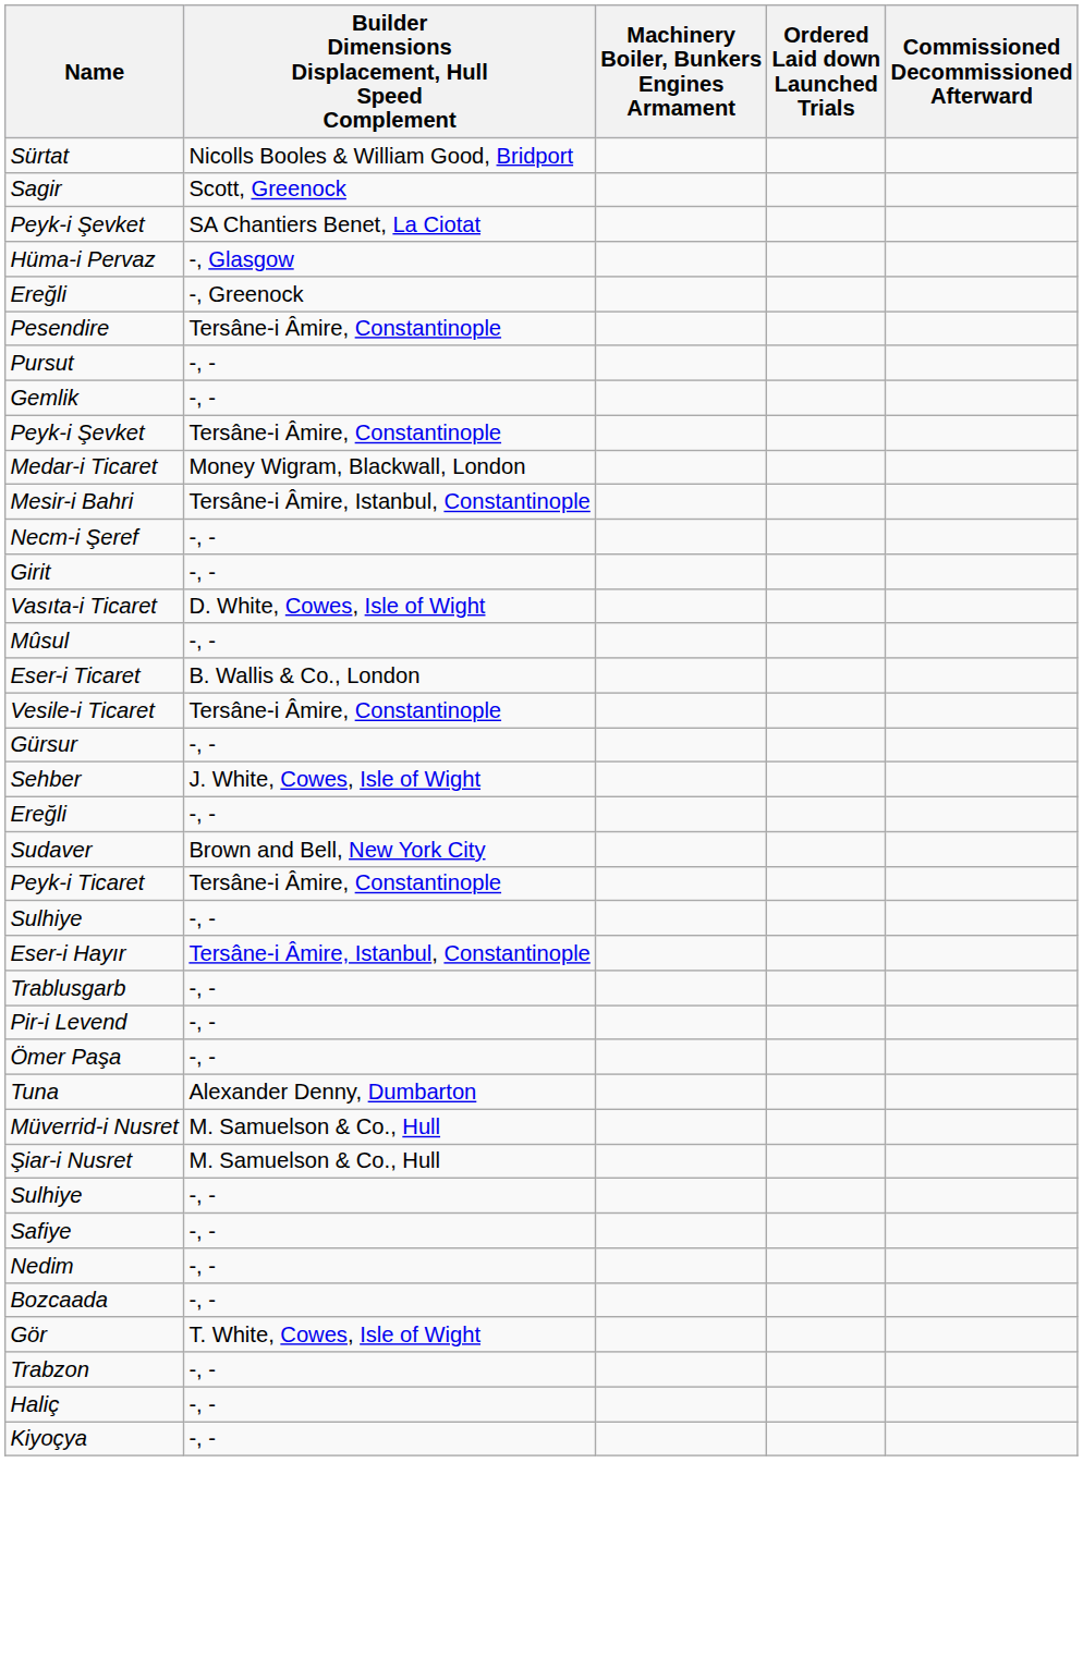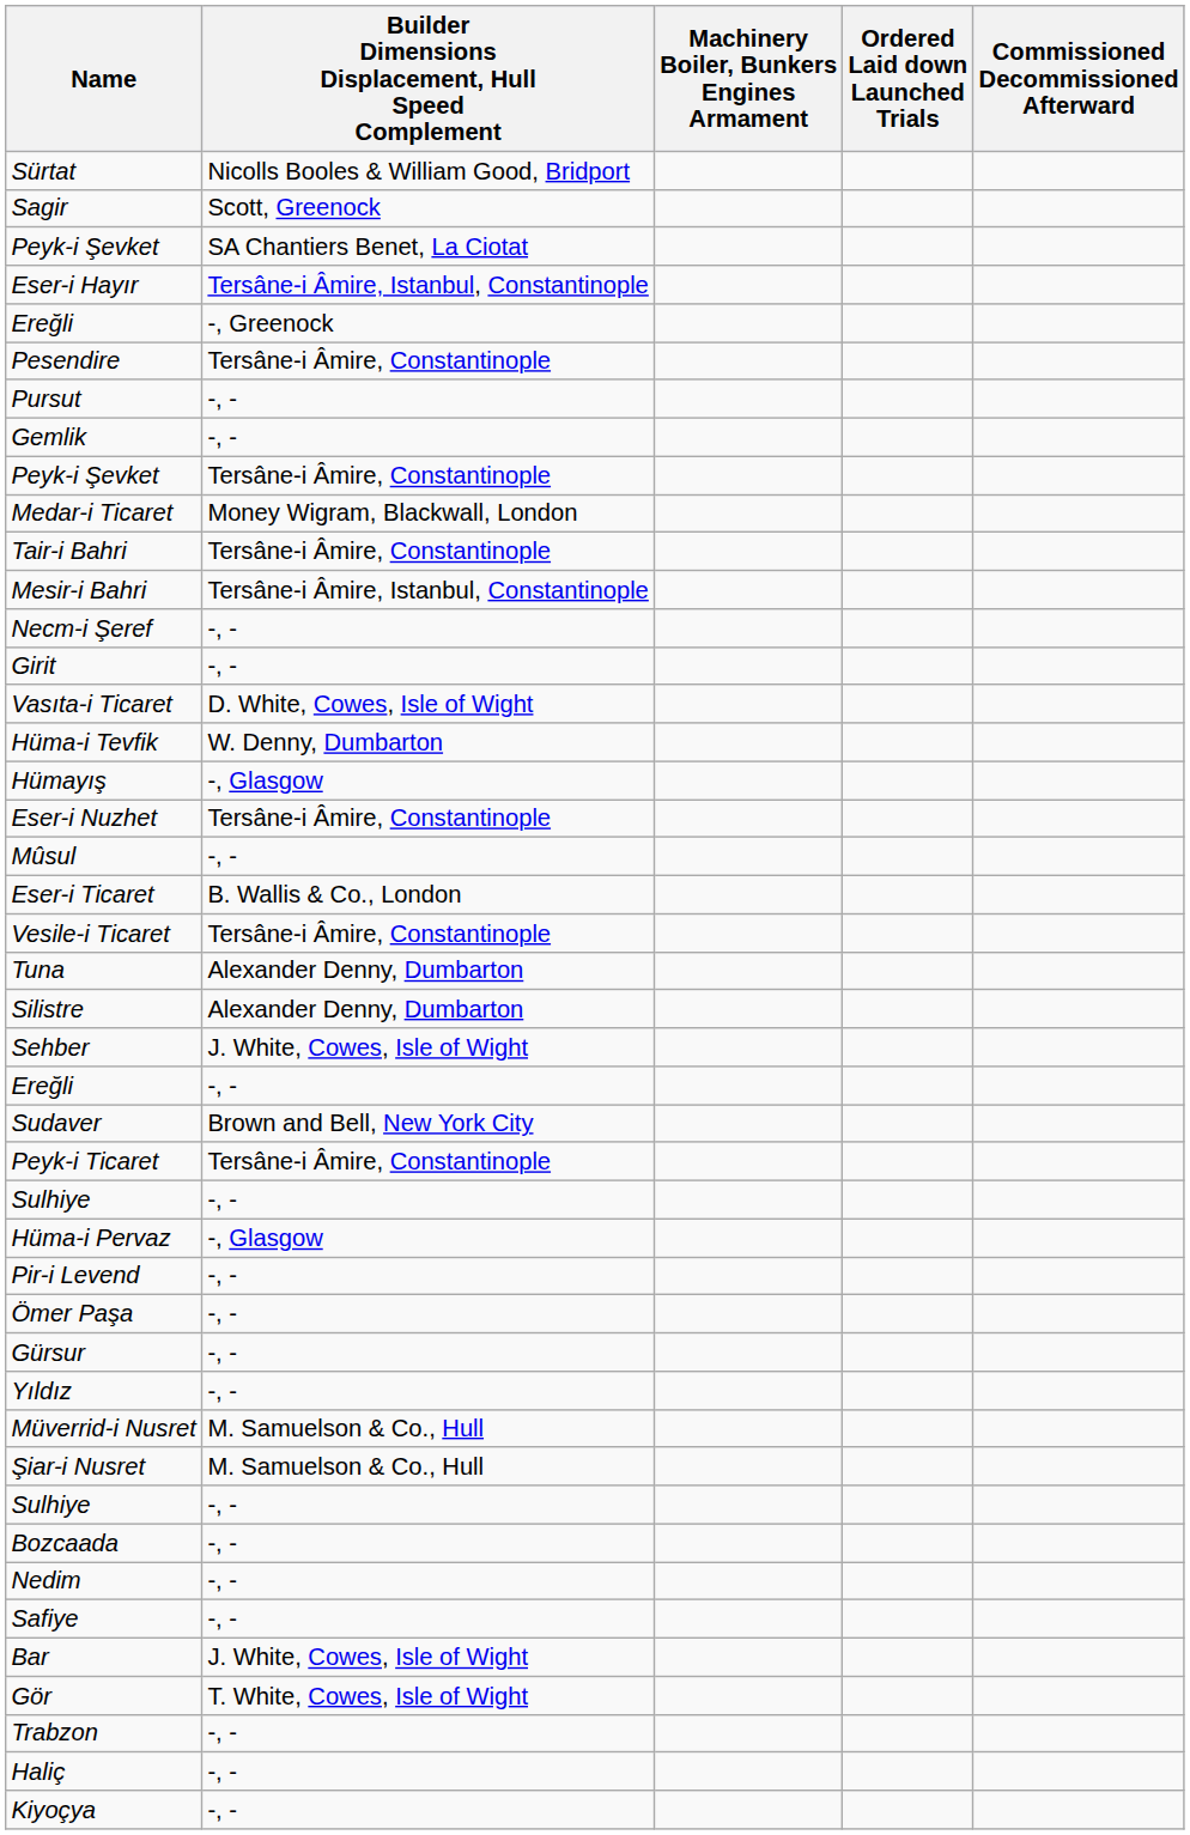 <table class="wikitable" style="font-size:90%;">
 <tr bgcolor="#e6e9ff">
 <th>Name</th>
 <th>Builder<br>Dimensions<br>Displacement, Hull<br>Speed<br>Complement</th>
 <th>Machinery<br>Boiler, Bunkers<br>Engines<br>Armament</th>
 <th>Ordered<br>Laid down<br>Launched<br>Trials</th>
 <th>Commissioned<br>Decommissioned<br>Afterward</th>
 </tr>
 <tr ---->
 <td><em>Sürtat</em></td>
 <td> Nicolls Booles & William Good, <a href='#'>Bridport</a></td>
 <td></td>
 <td></td>
 <td></td>
 </tr>
 <tr ---->
 <td><em>Sagir</em></td>
 <td> Scott, <a href='#'>Greenock</a></td>
 <td></td>
 <td></td>
 <td></td>
 </tr>
 <tr ---->
 <td><em>Peyk-i Şevket</em></td>
 <td> SA Chantiers Benet, <a href='#'>La Ciotat</a></td>
 <td></td>
 <td></td>
 <td></td>
 </tr>
 <tr ---->
-<td><em>Hüma-i Pervaz</em></td>
-<td> -, <a href='#'>Glasgow</a></td>
+<td><em>Eser-i Hayır</em></td>
+<td> <a href='#'>Tersâne-i Âmire, Istanbul</a>, <a href='#'>Constantinople</a></td>
 <td></td>
 <td></td>
 <td></td>
 </tr>
 <tr ---->
 <td><em>Ereğli</em></td>
 <td> -, Greenock</td>
 <td></td>
 <td></td>
 <td></td>
 </tr>
 <tr ---->
 <td><em>Pesendire</em></td>
 <td> Tersâne-i Âmire, <a href='#'>Constantinople</a></td>
 <td></td>
 <td></td>
 <td></td>
 </tr>
 <tr ---->
 <td><em>Pursut</em></td>
 <td> -, -</td>
 <td></td>
 <td></td>
 <td></td>
 </tr>
 <tr ---->
 <td><em>Gemlik</em></td>
 <td> -, -</td>
 <td></td>
 <td></td>
 <td></td>
 </tr>
 <tr ---->
 <td><em>Peyk-i Şevket</em></td>
 <td> Tersâne-i Âmire, <a href='#'>Constantinople</a></td>
 <td></td>
 <td></td>
 <td></td>
 </tr>
 <tr ---->
 <td><em>Medar-i Ticaret</em></td>
 <td> Money Wigram, Blackwall, London</td>
 <td></td>
 <td></td>
 <td></td>
 </tr>
 <tr ---->
+<td><em>Tair-i Bahri</em></td>
+<td> Tersâne-i Âmire, <a href='#'>Constantinople</a></td>
+<td></td>
+<td></td>
+<td></td>
+</tr>
+<tr ---->
 <td><em>Mesir-i Bahri</em></td>
 <td> Tersâne-i Âmire, Istanbul, <a href='#'>Constantinople</a></td>
 <td></td>
 <td></td>
 <td></td>
 </tr>
 <tr ---->
 <td><em>Necm-i Şeref</em></td>
 <td>-, -</td>
 <td></td>
 <td></td>
 <td></td>
 </tr>
 <tr ---->
 <td><em>Girit</em></td>
 <td> -, -</td>
 <td></td>
 <td></td>
 <td></td>
 </tr>
 <tr ---->
 <td><em>Vasıta-i Ticaret</em></td>
 <td> D. White, <a href='#'>Cowes</a>, <a href='#'>Isle of Wight</a></td>
 <td></td>
 <td></td>
 <td></td>
 </tr>
 <tr ---->
+<td><em>Hüma-i Tevfik</em></td>
+<td> W. Denny, <a href='#'>Dumbarton</a></td>
+<td></td>
+<td></td>
+<td></td>
+</tr>
+<tr ---->
+<td><em>Hümayış</em></td>
+<td> -, <a href='#'>Glasgow</a></td>
+<td></td>
+<td></td>
+<td></td>
+</tr>
+<tr ---->
+<td><em>Eser-i Nuzhet</em></td>
+<td> Tersâne-i Âmire, <a href='#'>Constantinople</a></td>
+<td></td>
+<td></td>
+<td></td>
+</tr>
+<tr ---->
 <td><em>Mûsul</em></td>
 <td> -, -</td>
 <td></td>
 <td></td>
 <td></td>
 </tr>
 <tr ---->
 <td><em>Eser-i Ticaret</em></td>
 <td> B. Wallis & Co., London</td>
 <td></td>
 <td></td>
 <td></td>
 </tr>
 <tr ---->
 <td><em>Vesile-i Ticaret</em></td>
 <td> Tersâne-i Âmire, <a href='#'>Constantinople</a></td>
 <td></td>
 <td></td>
 </tr>
 <tr ---->
-<td><em>Gürsur</em></td>
-<td>-, -</td>
+<td><em>Tuna</em></td>
+<td> Alexander Denny, <a href='#'>Dumbarton</a></td>
+<td></td>
+<td></td>
+<td></td>
+</tr>
+<tr ---->
+<td><em>Silistre</em></td>
+<td> Alexander Denny, <a href='#'>Dumbarton</a></td>
 <td></td>
 <td></td>
 <td></td>
 </tr>
 <tr ---->
 <td><em>Sehber</em></td>
 <td> J. White, <a href='#'>Cowes</a>, <a href='#'>Isle of Wight</a></td>
 <td></td>
 <td></td>
 <td></td>
 </tr>
 <tr ---->
 <td><em>Ereğli</em></td>
 <td> -, -</td>
 <td></td>
 <td></td>
 <td></td>
 </tr>
 <tr ---->
 <td><em>Sudaver</em></td>
 <td> Brown and Bell, <a href='#'>New York City</a></td>
 <td></td>
 <td></td>
 <td></td>
 </tr>
 <tr ---->
 <td><em>Peyk-i Ticaret</em></td>
 <td> Tersâne-i Âmire,  <a href='#'>Constantinople</a></td>
 <td></td>
 <td></td>
 <td></td>
 </tr>
 <tr ---->
 <td><em>Sulhiye</em></td>
 <td>-, -</td>
 <td></td>
 <td></td>
 <td></td>
 </tr>
 <tr ---->
-<td><em>Eser-i Hayır</em></td>
-<td> <a href='#'>Tersâne-i Âmire, Istanbul</a>, <a href='#'>Constantinople</a></td>
-<td></td>
-<td></td>
-<td></td>
-</tr>
-<tr ---->
-<td><em>Trablusgarb</em></td>
-<td> -, -</td>
+<td><em>Hüma-i Pervaz</em></td>
+<td> -, <a href='#'>Glasgow</a></td>
 <td></td>
 <td></td>
 <td></td>
 </tr>
 <tr ---->
 <td><em>Pir-i Levend</em></td>
 <td> -, -</td>
 <td></td>
 <td></td>
 <td></td>
 </tr>
 <tr ---->
 <td><em>Ömer Paşa</em></td>
 <td>-, -</td>
 <td></td>
 <td></td>
 <td></td>
 </tr>
 <tr ---->
-<td><em>Tuna</em></td>
-<td> Alexander Denny, <a href='#'>Dumbarton</a></td>
+<td><em>Gürsur</em></td>
+<td>-, -</td>
+<td></td>
+<td></td>
+<td></td>
+</tr>
+<tr ---->
+<td><em>Yıldız</em></td>
+<td>-, -</td>
 <td></td>
 <td></td>
 <td></td>
 </tr>
 <tr ---->
 <td><em>Müverrid-i Nusret</em></td>
 <td> M. Samuelson & Co., <a href='#'>Hull</a></td>
 <td></td>
 <td></td>
 <td></td>
 </tr>
 <tr ---->
 <td><em>Şiar-i Nusret</em></td>
 <td> M. Samuelson & Co., Hull</td>
 <td></td>
 <td></td>
 <td></td>
 </tr>
 <tr ---->
 <td><em>Sulhiye</em></td>
 <td> -, -</td>
 <td></td>
 <td></td>
 <td></td>
 </tr>
 <tr ---->
-<td><em>Safiye</em></td>
+<td><em>Bozcaada</em></td>
 <td>-, -</td>
 <td></td>
 <td></td>
 <td></td>
 </tr>
 <tr ---->
 <td><em>Nedim</em></td>
 <td>-, -</td>
 <td></td>
 <td></td>
 <td></td>
 </tr>
 <tr ---->
-<td><em>Bozcaada</em></td>
+<td><em>Safiye</em></td>
 <td>-, -</td>
+<td></td>
+<td></td>
+<td></td>
+</tr>
+<tr ---->
+<td><em>Bar</em></td>
+<td> J. White, <a href='#'>Cowes</a>, <a href='#'>Isle of Wight</a></td>
 <td></td>
 <td></td>
 <td></td>
 </tr>
 <tr ---->
 <td><em>Gör</em></td>
 <td> T. White, <a href='#'>Cowes</a>, <a href='#'>Isle of Wight</a></td>
 <td></td>
 <td></td>
 <td></td>
 </tr>
 <tr ---->
 <td><em>Trabzon</em></td>
 <td>-, -</td>
 <td></td>
 <td></td>
 <td></td>
 </tr>
 <tr ---->
 <td><em>Haliç</em></td>
 <td>-, -</td>
 <td></td>
 <td></td>
 <td></td>
 </tr>
 <tr ---->
 <td><em>Kiyoçya</em></td>
 <td>-, -</td>
 <td></td>
 <td></td>
 <td></td>
 </tr>
 </table>
